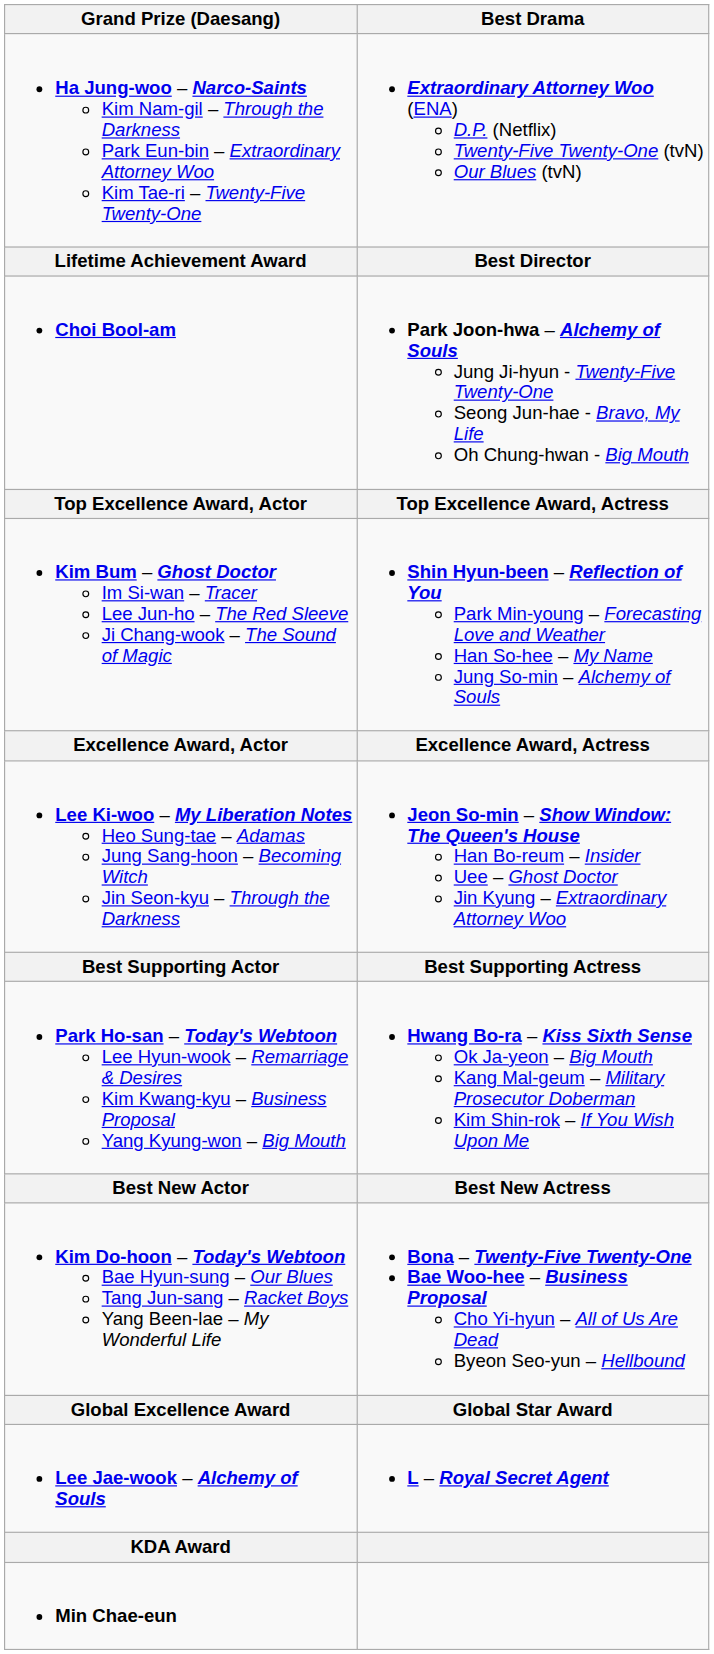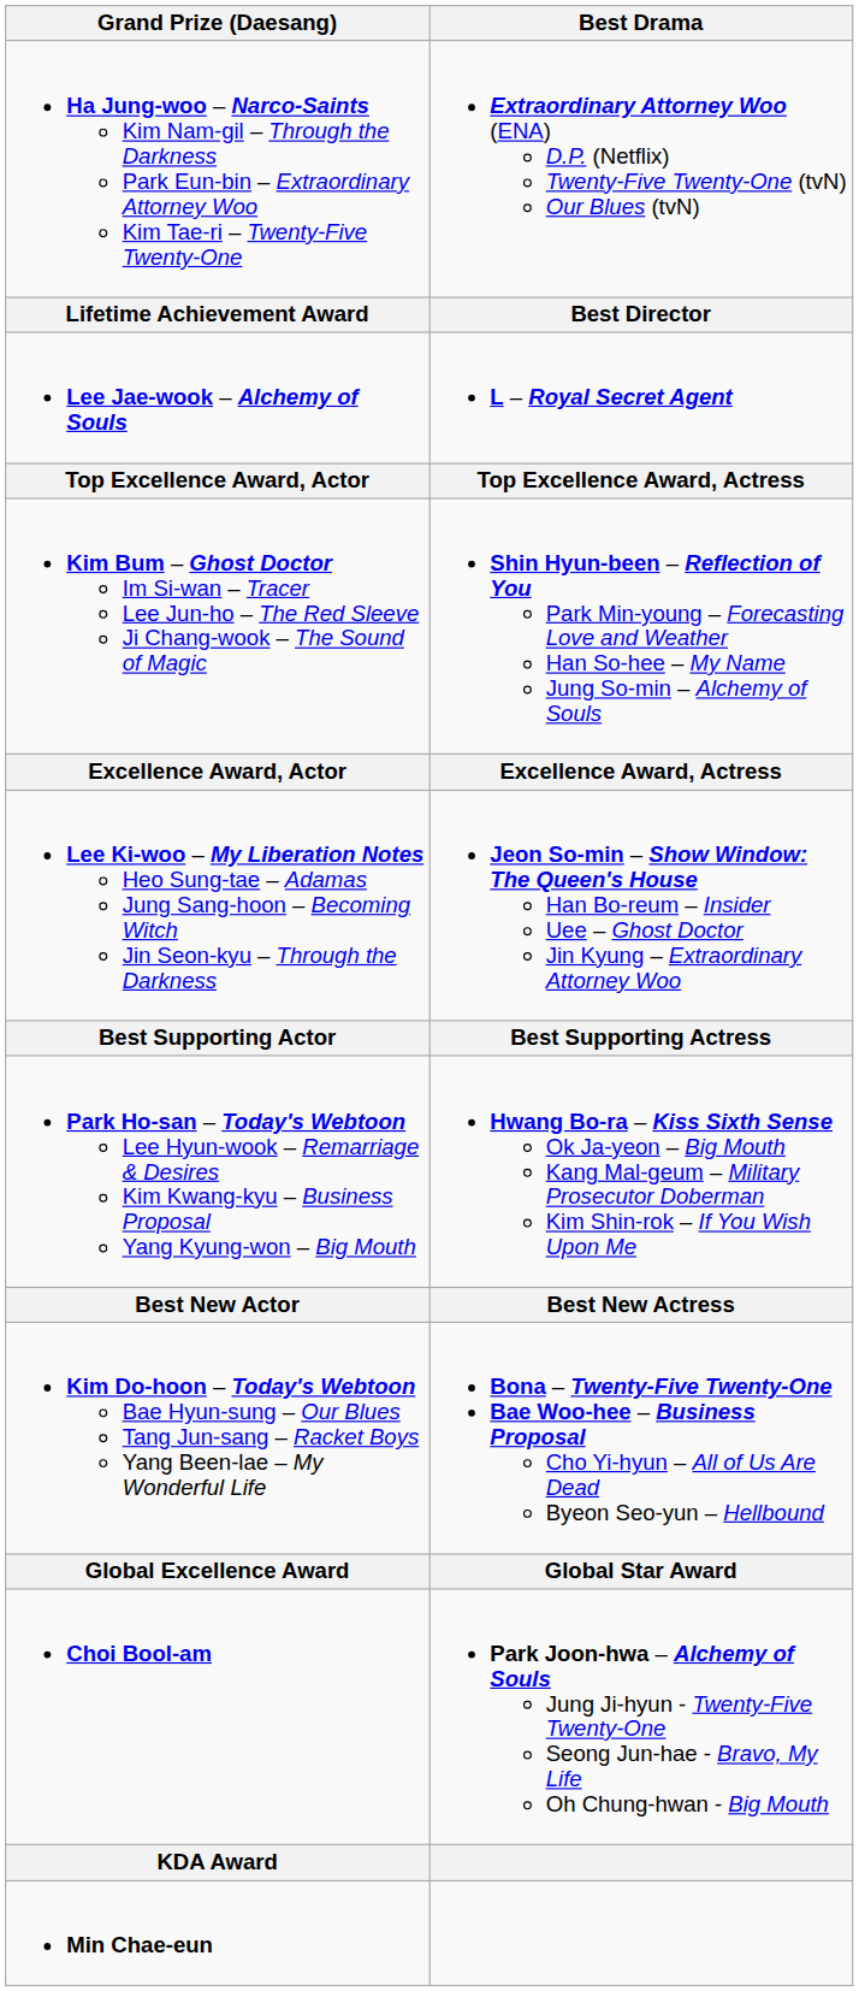 <table class="wikitable">
 <tr>
 <th width="50%">Grand Prize (Daesang)</th>
 <th width="50%">Best Drama</th>
 </tr>
 <tr>
 <td valign="top"><br><ul><li><strong><a href='#'>Ha Jung-woo</a></strong> – <strong><em><a href='#'>Narco-Saints</a></em></strong><ul><li><a href='#'>Kim Nam-gil</a> – <em><a href='#'>Through the Darkness</a></em></li><li><a href='#'>Park Eun-bin</a> – <em><a href='#'>Extraordinary Attorney Woo</a></em></li><li><a href='#'>Kim Tae-ri</a> – <em><a href='#'>Twenty-Five Twenty-One</a></em></li></ul></li></ul></td>
 <td valign="top"><br><ul><li><strong><em><a href='#'>Extraordinary Attorney Woo</a></em></strong> (<a href='#'>ENA</a>)<ul><li><em><a href='#'>D.P.</a></em> (Netflix)</li><li><em><a href='#'>Twenty-Five Twenty-One</a></em> (tvN)</li><li><em><a href='#'>Our Blues</a></em> (tvN)</li></ul></li></ul></td>
 </tr>
 <tr>
 <th>Lifetime Achievement Award</th>
 <th>Best Director</th>
 </tr>
 <tr>
-<td valign="top"><br><ul><li><strong><a href='#'>Choi Bool-am</a></strong></li></ul></td>
-<td valign="top"><br><ul><li><strong>Park Joon-hwa</strong> – <strong><em><a href='#'>Alchemy of Souls</a></em></strong><ul><li>Jung Ji-hyun - <em><a href='#'>Twenty-Five Twenty-One</a></em></li><li>Seong Jun-hae - <em><a href='#'>Bravo, My Life</a></em></li><li>Oh Chung-hwan - <em><a href='#'>Big Mouth</a></em></li></ul></li></ul></td>
+<td valign="top"><br><ul><li><strong><a href='#'>Lee Jae-wook</a></strong> – <strong><em><a href='#'>Alchemy of Souls</a></em></strong></li></ul></td>
+<td valign="top"><br><ul><li><strong><a href='#'>L</a></strong> – <strong><em><a href='#'>Royal Secret Agent</a></em></strong></li></ul></td>
 </tr>
 <tr>
 <th>Top Excellence Award, Actor</th>
 <th>Top Excellence Award, Actress</th>
 </tr>
 <tr>
 <td valign="top"><br><ul><li><strong><a href='#'>Kim Bum</a></strong> – <strong><em><a href='#'>Ghost Doctor</a></em></strong><ul><li><a href='#'>Im Si-wan</a> – <em><a href='#'>Tracer</a></em></li><li><a href='#'>Lee Jun-ho</a> – <em><a href='#'>The Red Sleeve</a></em></li><li><a href='#'>Ji Chang-wook</a> – <em><a href='#'>The Sound of Magic</a></em></li></ul></li></ul></td>
 <td valign="top"><br><ul><li><strong><a href='#'>Shin Hyun-been</a></strong> – <strong><em><a href='#'>Reflection of You</a></em></strong><ul><li><a href='#'>Park Min-young</a> – <em><a href='#'>Forecasting Love and Weather</a></em></li><li><a href='#'>Han So-hee</a> – <em><a href='#'>My Name</a></em></li><li><a href='#'>Jung So-min</a> – <em><a href='#'>Alchemy of Souls</a></em></li></ul></li></ul></td>
 </tr>
 <tr>
 <th>Excellence Award, Actor</th>
 <th>Excellence Award, Actress</th>
 </tr>
 <tr>
 <td valign="top"><br><ul><li><strong><a href='#'>Lee Ki-woo</a></strong> – <strong><em><a href='#'>My Liberation Notes</a></em></strong><ul><li><a href='#'>Heo Sung-tae</a> – <em><a href='#'>Adamas</a></em></li><li><a href='#'>Jung Sang-hoon</a> – <em><a href='#'>Becoming Witch</a></em></li><li><a href='#'>Jin Seon-kyu</a> – <em><a href='#'>Through the Darkness</a></em></li></ul></li></ul></td>
 <td valign="top"><br><ul><li><strong><a href='#'>Jeon So-min</a></strong> – <strong><em><a href='#'>Show Window: The Queen's House</a></em></strong><ul><li><a href='#'>Han Bo-reum</a> – <em><a href='#'>Insider</a></em></li><li><a href='#'>Uee</a> – <em><a href='#'>Ghost Doctor</a></em></li><li><a href='#'>Jin Kyung</a> – <em><a href='#'>Extraordinary Attorney Woo</a></em></li></ul></li></ul></td>
 </tr>
 <tr>
 <th>Best Supporting Actor</th>
 <th>Best Supporting Actress</th>
 </tr>
 <tr>
 <td valign="top"><br><ul><li><strong><a href='#'>Park Ho-san</a></strong> – <strong><em><a href='#'>Today's Webtoon</a></em></strong><ul><li><a href='#'>Lee Hyun-wook</a> – <em><a href='#'>Remarriage & Desires</a></em></li><li><a href='#'>Kim Kwang-kyu</a> – <em><a href='#'>Business Proposal</a></em></li><li><a href='#'>Yang Kyung-won</a> – <em><a href='#'>Big Mouth</a></em></li></ul></li></ul></td>
 <td valign="top"><br><ul><li><strong><a href='#'>Hwang Bo-ra</a></strong> – <strong><em><a href='#'>Kiss Sixth Sense</a></em></strong><ul><li><a href='#'>Ok Ja-yeon</a> – <em><a href='#'>Big Mouth</a></em></li><li><a href='#'>Kang Mal-geum</a> – <em><a href='#'>Military Prosecutor Doberman</a></em></li><li><a href='#'>Kim Shin-rok</a> – <em><a href='#'>If You Wish Upon Me</a></em></li></ul></li></ul></td>
 </tr>
 <tr>
 <th>Best New Actor</th>
 <th>Best New Actress</th>
 </tr>
 <tr>
 <td valign="top"><br><ul><li><strong><a href='#'>Kim Do-hoon</a></strong> – <strong><em><a href='#'>Today's Webtoon</a></em></strong><ul><li><a href='#'>Bae Hyun-sung</a> – <em><a href='#'>Our Blues</a></em></li><li><a href='#'>Tang Jun-sang</a> – <em><a href='#'>Racket Boys</a></em></li><li>Yang Been-lae – <em>My Wonderful Life</em></li></ul></li></ul></td>
 <td valign="top"><br><ul><li><strong><a href='#'>Bona</a></strong> – <strong><em><a href='#'>Twenty-Five Twenty-One</a></em></strong></li><li><strong><a href='#'>Bae Woo-hee</a></strong> – <strong><em><a href='#'>Business Proposal</a></em></strong><ul><li><a href='#'>Cho Yi-hyun</a> – <em><a href='#'>All of Us Are Dead</a></em></li><li>Byeon Seo-yun – <em><a href='#'>Hellbound</a></em></li></ul></li></ul></td>
 </tr>
 <tr>
 <th>Global Excellence Award</th>
 <th>Global Star Award</th>
 </tr>
 <tr>
-<td valign="top"><br><ul><li><strong><a href='#'>Lee Jae-wook</a></strong> – <strong><em><a href='#'>Alchemy of Souls</a></em></strong></li></ul></td>
-<td valign="top"><br><ul><li><strong><a href='#'>L</a></strong> – <strong><em><a href='#'>Royal Secret Agent</a></em></strong></li></ul></td>
+<td valign="top"><br><ul><li><strong><a href='#'>Choi Bool-am</a></strong></li></ul></td>
+<td valign="top"><br><ul><li><strong>Park Joon-hwa</strong> – <strong><em><a href='#'>Alchemy of Souls</a></em></strong><ul><li>Jung Ji-hyun - <em><a href='#'>Twenty-Five Twenty-One</a></em></li><li>Seong Jun-hae - <em><a href='#'>Bravo, My Life</a></em></li><li>Oh Chung-hwan - <em><a href='#'>Big Mouth</a></em></li></ul></li></ul></td>
 </tr>
 <tr>
 <th>KDA Award</th>
 <th></th>
 </tr>
 <tr>
 <td valign="top"><br><ul><li><strong>Min Chae-eun</strong></li></ul></td>
 </tr>
 </table>
